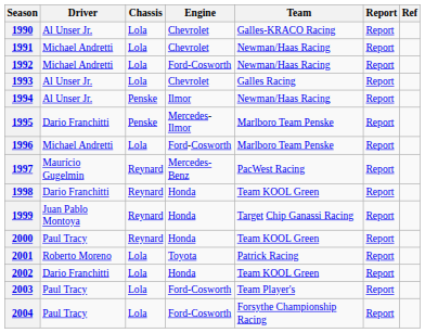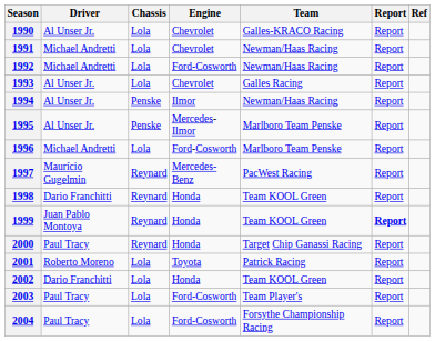 <table class="wikitable" style="font-size: 95%;">
 <tr>
 <th>Season</th>
 <th>Driver</th>
 <th>Chassis</th>
 <th>Engine</th>
 <th>Team</th>
 <th>Report</th>
 <th>Ref</th>
 </tr>
 <tr>
 <th><a href='#'>1990</a></th>
 <td> <a href='#'>Al Unser Jr.</a></td>
 <td><a href='#'>Lola</a></td>
 <td><a href='#'>Chevrolet</a></td>
 <td><a href='#'>Galles-KRACO Racing</a></td>
 <td><a href='#'>Report</a></td>
 <td align=center></td>
 </tr>
 <tr>
 <th><a href='#'>1991</a></th>
 <td> <a href='#'>Michael Andretti</a></td>
 <td><a href='#'>Lola</a></td>
 <td><a href='#'>Chevrolet</a></td>
 <td><a href='#'>Newman/Haas Racing</a></td>
 <td><a href='#'>Report</a></td>
 <td align=center></td>
 </tr>
 <tr>
 <th><a href='#'>1992</a></th>
 <td> <a href='#'>Michael Andretti</a></td>
 <td><a href='#'>Lola</a></td>
 <td><a href='#'>Ford-Cosworth</a></td>
 <td><a href='#'>Newman/Haas Racing</a></td>
 <td><a href='#'>Report</a></td>
 <td align=center></td>
 </tr>
 <tr>
 <th><a href='#'>1993</a></th>
 <td> <a href='#'>Al Unser Jr.</a></td>
 <td><a href='#'>Lola</a></td>
 <td><a href='#'>Chevrolet</a></td>
 <td><a href='#'>Galles Racing</a></td>
 <td><a href='#'>Report</a></td>
 <td align=center></td>
 </tr>
 <tr>
 <th><a href='#'>1994</a></th>
 <td> <a href='#'>Al Unser Jr.</a></td>
 <td><a href='#'>Penske</a></td>
 <td><a href='#'>Ilmor</a></td>
 <td><a href='#'>Newman/Haas Racing</a></td>
 <td><a href='#'>Report</a></td>
 <td align=center></td>
 </tr>
 <tr>
 <th><a href='#'>1995</a></th>
-<td> <a href='#'>Dario Franchitti</a></td>
+<td> <a href='#'>Al Unser Jr.</a></td>
 <td><a href='#'>Penske</a></td>
 <td><a href='#'>Mercedes</a>-<a href='#'>Ilmor</a></td>
 <td><a href='#'>Marlboro Team Penske</a></td>
 <td><a href='#'>Report</a></td>
 <td align=center></td>
 </tr>
 <tr>
 <th><a href='#'>1996</a></th>
 <td> <a href='#'>Michael Andretti</a></td>
 <td><a href='#'>Lola</a></td>
 <td><a href='#'>Ford</a>-<a href='#'>Cosworth</a></td>
 <td><a href='#'>Marlboro Team Penske</a></td>
 <td><a href='#'>Report</a></td>
 <td align=center></td>
 </tr>
 <tr>
 <th><a href='#'>1997</a></th>
 <td> <a href='#'>Maurício Gugelmin</a></td>
 <td><a href='#'>Reynard</a></td>
 <td><a href='#'>Mercedes-Benz</a></td>
 <td><a href='#'>PacWest Racing</a></td>
 <td><a href='#'>Report</a></td>
 <td align=center></td>
 </tr>
 <tr>
 <th><a href='#'>1998</a></th>
 <td> <a href='#'>Dario Franchitti</a></td>
 <td><a href='#'>Reynard</a></td>
 <td><a href='#'>Honda</a></td>
 <td><a href='#'>Team KOOL Green</a></td>
 <td><a href='#'>Report</a></td>
 <td align=center></td>
 </tr>
 <tr>
 <th><a href='#'>1999</a></th>
 <td> <a href='#'>Juan Pablo Montoya</a></td>
 <td><a href='#'>Reynard</a></td>
 <td><a href='#'>Honda</a></td>
-<td><a href='#'>Target</a> <a href='#'>Chip Ganassi Racing</a></td>
-<td><a href='#'>Report</a></td>
+<td><a href='#'>Team KOOL Green</a></td>
+<td><strong><a href='#'>Report</a></strong></td>
 <td align=center></td>
 </tr>
 <tr>
 <th><a href='#'>2000</a></th>
 <td> <a href='#'>Paul Tracy</a></td>
 <td><a href='#'>Reynard</a></td>
 <td><a href='#'>Honda</a></td>
-<td><a href='#'>Team KOOL Green</a></td>
+<td><a href='#'>Target</a> <a href='#'>Chip Ganassi Racing</a></td>
 <td><a href='#'>Report</a></td>
 <td align=center></td>
 </tr>
 <tr>
 <th><a href='#'>2001</a></th>
 <td> <a href='#'>Roberto Moreno</a></td>
 <td><a href='#'>Lola</a></td>
 <td><a href='#'>Toyota</a></td>
 <td><a href='#'>Patrick Racing</a></td>
 <td><a href='#'>Report</a></td>
 <td align=center></td>
 </tr>
 <tr>
 <th><a href='#'>2002</a></th>
 <td> <a href='#'>Dario Franchitti</a></td>
 <td><a href='#'>Lola</a></td>
 <td><a href='#'>Honda</a></td>
 <td><a href='#'>Team KOOL Green</a></td>
 <td><a href='#'>Report</a></td>
 <td align=center></td>
 </tr>
 <tr>
 <th><a href='#'>2003</a></th>
 <td> <a href='#'>Paul Tracy</a></td>
 <td><a href='#'>Lola</a></td>
 <td><a href='#'>Ford-Cosworth</a></td>
 <td><a href='#'>Team Player's</a></td>
 <td><a href='#'>Report</a></td>
 <td align=center></td>
 </tr>
 <tr>
 <th><a href='#'>2004</a></th>
 <td> <a href='#'>Paul Tracy</a></td>
 <td><a href='#'>Lola</a></td>
 <td><a href='#'>Ford-Cosworth</a></td>
 <td><a href='#'>Forsythe Championship Racing</a></td>
 <td><a href='#'>Report</a></td>
 <td align=center></td>
 </tr>
 </table>
